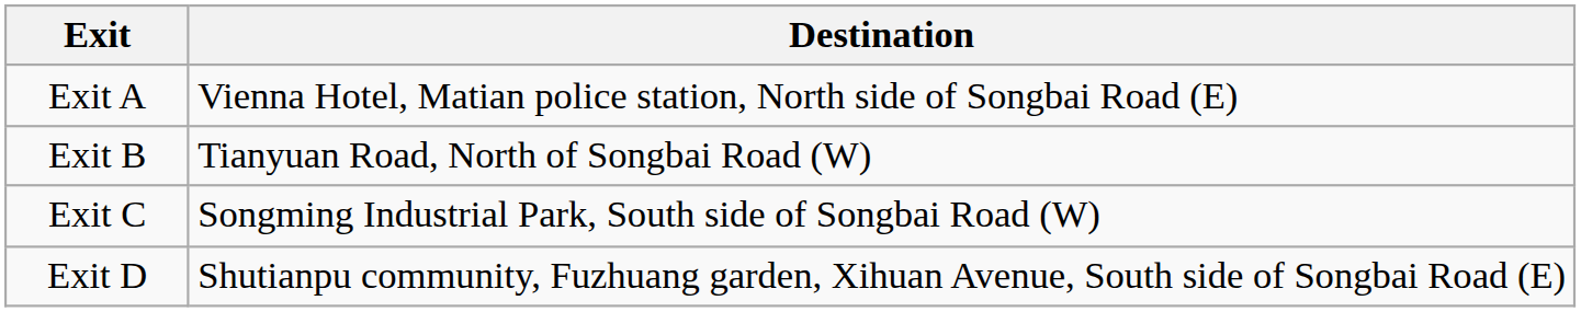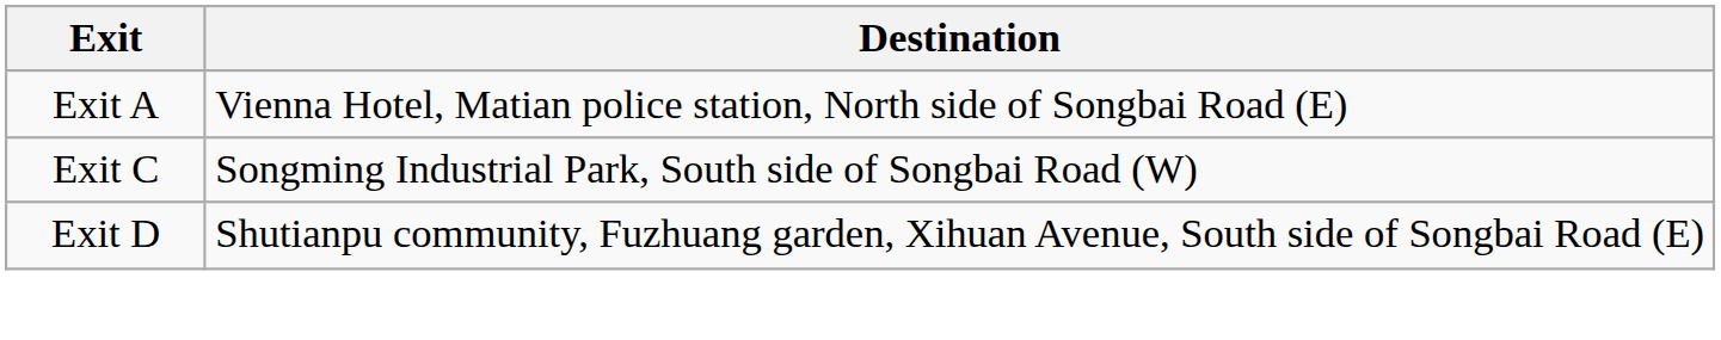 <table class="wikitable">
 <tr>
 <th style="width:70px">Exit</th>
 <th>Destination</th>
 </tr>
 <tr>
 <td align="center">Exit A</td>
 <td>Vienna Hotel, Matian police station, North side of Songbai Road (E)</td>
 </tr>
 <tr>
-<td align="center">Exit B</td>
-<td>Tianyuan Road, North of Songbai Road (W)</td>
-</tr>
-<tr>
 <td align="center">Exit C</td>
 <td>Songming Industrial Park, South side of Songbai Road (W)</td>
 </tr>
 <tr>
 <td align="center">Exit D</td>
 <td>Shutianpu community, Fuzhuang garden, Xihuan Avenue, South side of Songbai Road (E)</td>
 </tr>
 </table>
